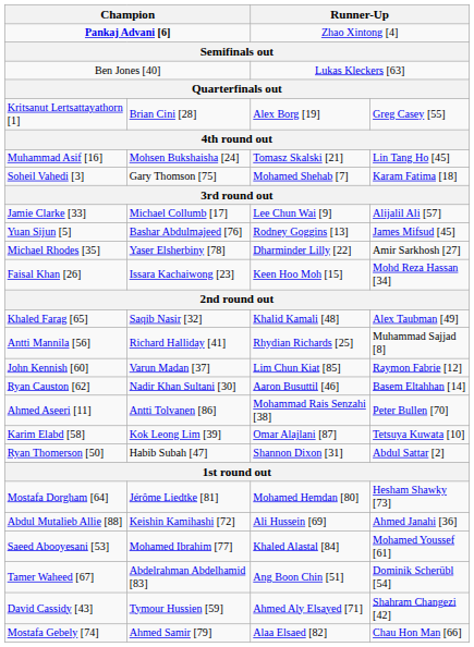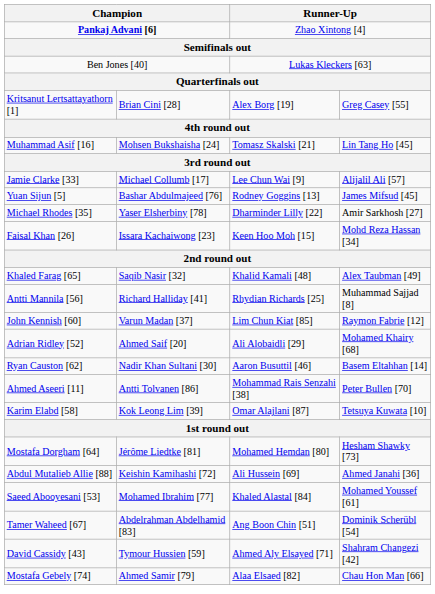 <table class="wikitable collapsible collapsed" style="font-size:90%">
 <tr style="font-size:110%">
 <th colspan="2"><strong>Champion</strong></th>
 <th colspan="2">Runner-Up</th>
 </tr>
 <tr style="text-align:center;">
 <td colspan="2"> <strong><a href='#'>Pankaj Advani</a> [6]</strong></td>
 <td colspan="2"> <a href='#'>Zhao Xintong</a> [4]</td>
 </tr>
 <tr style="font-size:110%">
 <th colspan="4">Semifinals out</th>
 </tr>
 <tr style="text-align:center;">
 <td colspan="2"> Ben Jones [40]</td>
 <td colspan="2"> <a href='#'>Lukas Kleckers</a> [63]</td>
 </tr>
 <tr style="font-size:110%">
 <th colspan="4">Quarterfinals out</th>
 </tr>
 <tr>
 <td> <a href='#'>Kritsanut Lertsattayathorn</a> [1]</td>
 <td> <a href='#'>Brian Cini</a> [28]</td>
 <td> <a href='#'>Alex Borg</a> [19]</td>
 <td> <a href='#'>Greg Casey</a> [55]</td>
 </tr>
 <tr style="font-size:110%">
 <th colspan="4">4th round out</th>
 </tr>
 <tr>
 <td> <a href='#'>Muhammad Asif</a> [16]</td>
 <td> <a href='#'>Mohsen Bukshaisha</a> [24]</td>
 <td> <a href='#'>Tomasz Skalski</a> [21]</td>
 <td> <a href='#'>Lin Tang Ho</a> [45]</td>
-</tr>
-<tr>
-<td> <a href='#'>Soheil Vahedi</a> [3]</td>
-<td> Gary Thomson [75]</td>
-<td> <a href='#'>Mohamed Shehab</a> [7]</td>
-<td> <a href='#'>Karam Fatima</a> [18]</td>
 </tr>
 <tr style="font-size:110%">
 <th colspan="4">3rd round out</th>
 </tr>
 <tr>
 <td> <a href='#'>Jamie Clarke</a> [33]</td>
 <td> <a href='#'>Michael Collumb</a> [17]</td>
 <td> <a href='#'>Lee Chun Wai</a> [9]</td>
 <td> <a href='#'>Alijalil Ali</a> [57]</td>
 </tr>
 <tr>
 <td> <a href='#'>Yuan Sijun</a> [5]</td>
 <td> <a href='#'>Bashar Abdulmajeed</a> [76]</td>
 <td> <a href='#'>Rodney Goggins</a> [13]</td>
 <td> <a href='#'>James Mifsud</a> [45]</td>
 </tr>
 <tr>
 <td> <a href='#'>Michael Rhodes</a> [35]</td>
 <td> <a href='#'>Yaser Elsherbiny</a> [78]</td>
 <td> <a href='#'>Dharminder Lilly</a> [22]</td>
 <td> Amir Sarkhosh [27]</td>
 </tr>
 <tr>
 <td> <a href='#'>Faisal Khan</a> [26]</td>
 <td> <a href='#'>Issara Kachaiwong</a> [23]</td>
 <td> <a href='#'>Keen Hoo Moh</a> [15]</td>
 <td> <a href='#'>Mohd Reza Hassan</a> [34]</td>
 </tr>
 <tr style="font-size:110%">
 <th colspan="4">2nd round out</th>
 </tr>
 <tr>
 <td> <a href='#'>Khaled Farag</a> [65]</td>
 <td> <a href='#'>Saqib Nasir</a> [32]</td>
 <td> <a href='#'>Khalid Kamali</a> [48]</td>
 <td> <a href='#'>Alex Taubman</a> [49]</td>
 </tr>
 <tr>
 <td> <a href='#'>Antti Mannila</a> [56]</td>
 <td> <a href='#'>Richard Halliday</a> [41]</td>
 <td> <a href='#'>Rhydian Richards</a> [25]</td>
 <td> Muhammad Sajjad [8]</td>
 </tr>
 <tr>
 <td> <a href='#'>John Kennish</a> [60]</td>
 <td> <a href='#'>Varun Madan</a> [37]</td>
 <td> <a href='#'>Lim Chun Kiat</a> [85]</td>
 <td> <a href='#'>Raymon Fabrie</a> [12]</td>
 </tr>
 <tr>
+<td> <a href='#'>Adrian Ridley</a> [52]</td>
+<td> <a href='#'>Ahmed Saif</a> [20]</td>
+<td> <a href='#'>Ali Alobaidli</a> [29]</td>
+<td> <a href='#'>Mohamed Khairy</a> [68]</td>
+</tr>
+<tr>
 <td> <a href='#'>Ryan Causton</a> [62]</td>
 <td> <a href='#'>Nadir Khan Sultani</a> [30]</td>
 <td> <a href='#'>Aaron Busuttil</a> [46]</td>
 <td> <a href='#'>Basem Eltahhan</a> [14]</td>
 </tr>
 <tr>
 <td> <a href='#'>Ahmed Aseeri</a> [11]</td>
 <td> <a href='#'>Antti Tolvanen</a> [86]</td>
 <td> <a href='#'>Mohammad Rais Senzahi</a> [38]</td>
 <td> <a href='#'>Peter Bullen</a> [70]</td>
 </tr>
 <tr>
 <td> <a href='#'>Karim Elabd</a> [58]</td>
 <td> <a href='#'>Kok Leong Lim</a> [39]</td>
 <td> <a href='#'>Omar Alajlani</a> [87]</td>
 <td> <a href='#'>Tetsuya Kuwata</a> [10]</td>
-</tr>
-<tr>
-<td> <a href='#'>Ryan Thomerson</a> [50]</td>
-<td> Habib Subah [47]</td>
-<td> <a href='#'>Shannon Dixon</a> [31]</td>
-<td> <a href='#'>Abdul Sattar</a> [2]</td>
 </tr>
 <tr style="font-size:110%">
 <th colspan="4">1st round out</th>
 </tr>
 <tr>
 <td> <a href='#'>Mostafa Dorgham</a> [64]</td>
 <td> <a href='#'>Jérôme Liedtke</a> [81]</td>
 <td> <a href='#'>Mohamed Hemdan</a> [80]</td>
 <td> <a href='#'>Hesham Shawky</a> [73]</td>
 </tr>
 <tr>
 <td> <a href='#'>Abdul Mutalieb Allie</a> [88]</td>
 <td> <a href='#'>Keishin Kamihashi</a> [72]</td>
 <td> <a href='#'>Ali Hussein</a> [69]</td>
 <td> <a href='#'>Ahmed Janahi</a> [36]</td>
 </tr>
 <tr>
 <td> <a href='#'>Saeed Abooyesani</a> [53]</td>
 <td> <a href='#'>Mohamed Ibrahim</a> [77]</td>
 <td> <a href='#'>Khaled Alastal</a> [84]</td>
 <td> <a href='#'>Mohamed Youssef</a> [61]</td>
 </tr>
 <tr>
 <td> <a href='#'>Tamer Waheed</a> [67]</td>
 <td> <a href='#'>Abdelrahman Abdelhamid</a> [83]</td>
 <td> <a href='#'>Ang Boon Chin</a> [51]</td>
 <td> <a href='#'>Dominik Scherübl</a> [54]</td>
 </tr>
 <tr>
 <td> <a href='#'>David Cassidy</a> [43]</td>
 <td> <a href='#'>Tymour Hussien</a> [59]</td>
 <td> <a href='#'>Ahmed Aly Elsayed</a> [71]</td>
 <td> <a href='#'>Shahram Changezi</a> [42]</td>
 </tr>
 <tr>
 <td> <a href='#'>Mostafa Gebely</a> [74]</td>
 <td> <a href='#'>Ahmed Samir</a> [79]</td>
 <td> <a href='#'>Alaa Elsaed</a> [82]</td>
 <td> <a href='#'>Chau Hon Man</a> [66]</td>
 </tr>
 </table>
